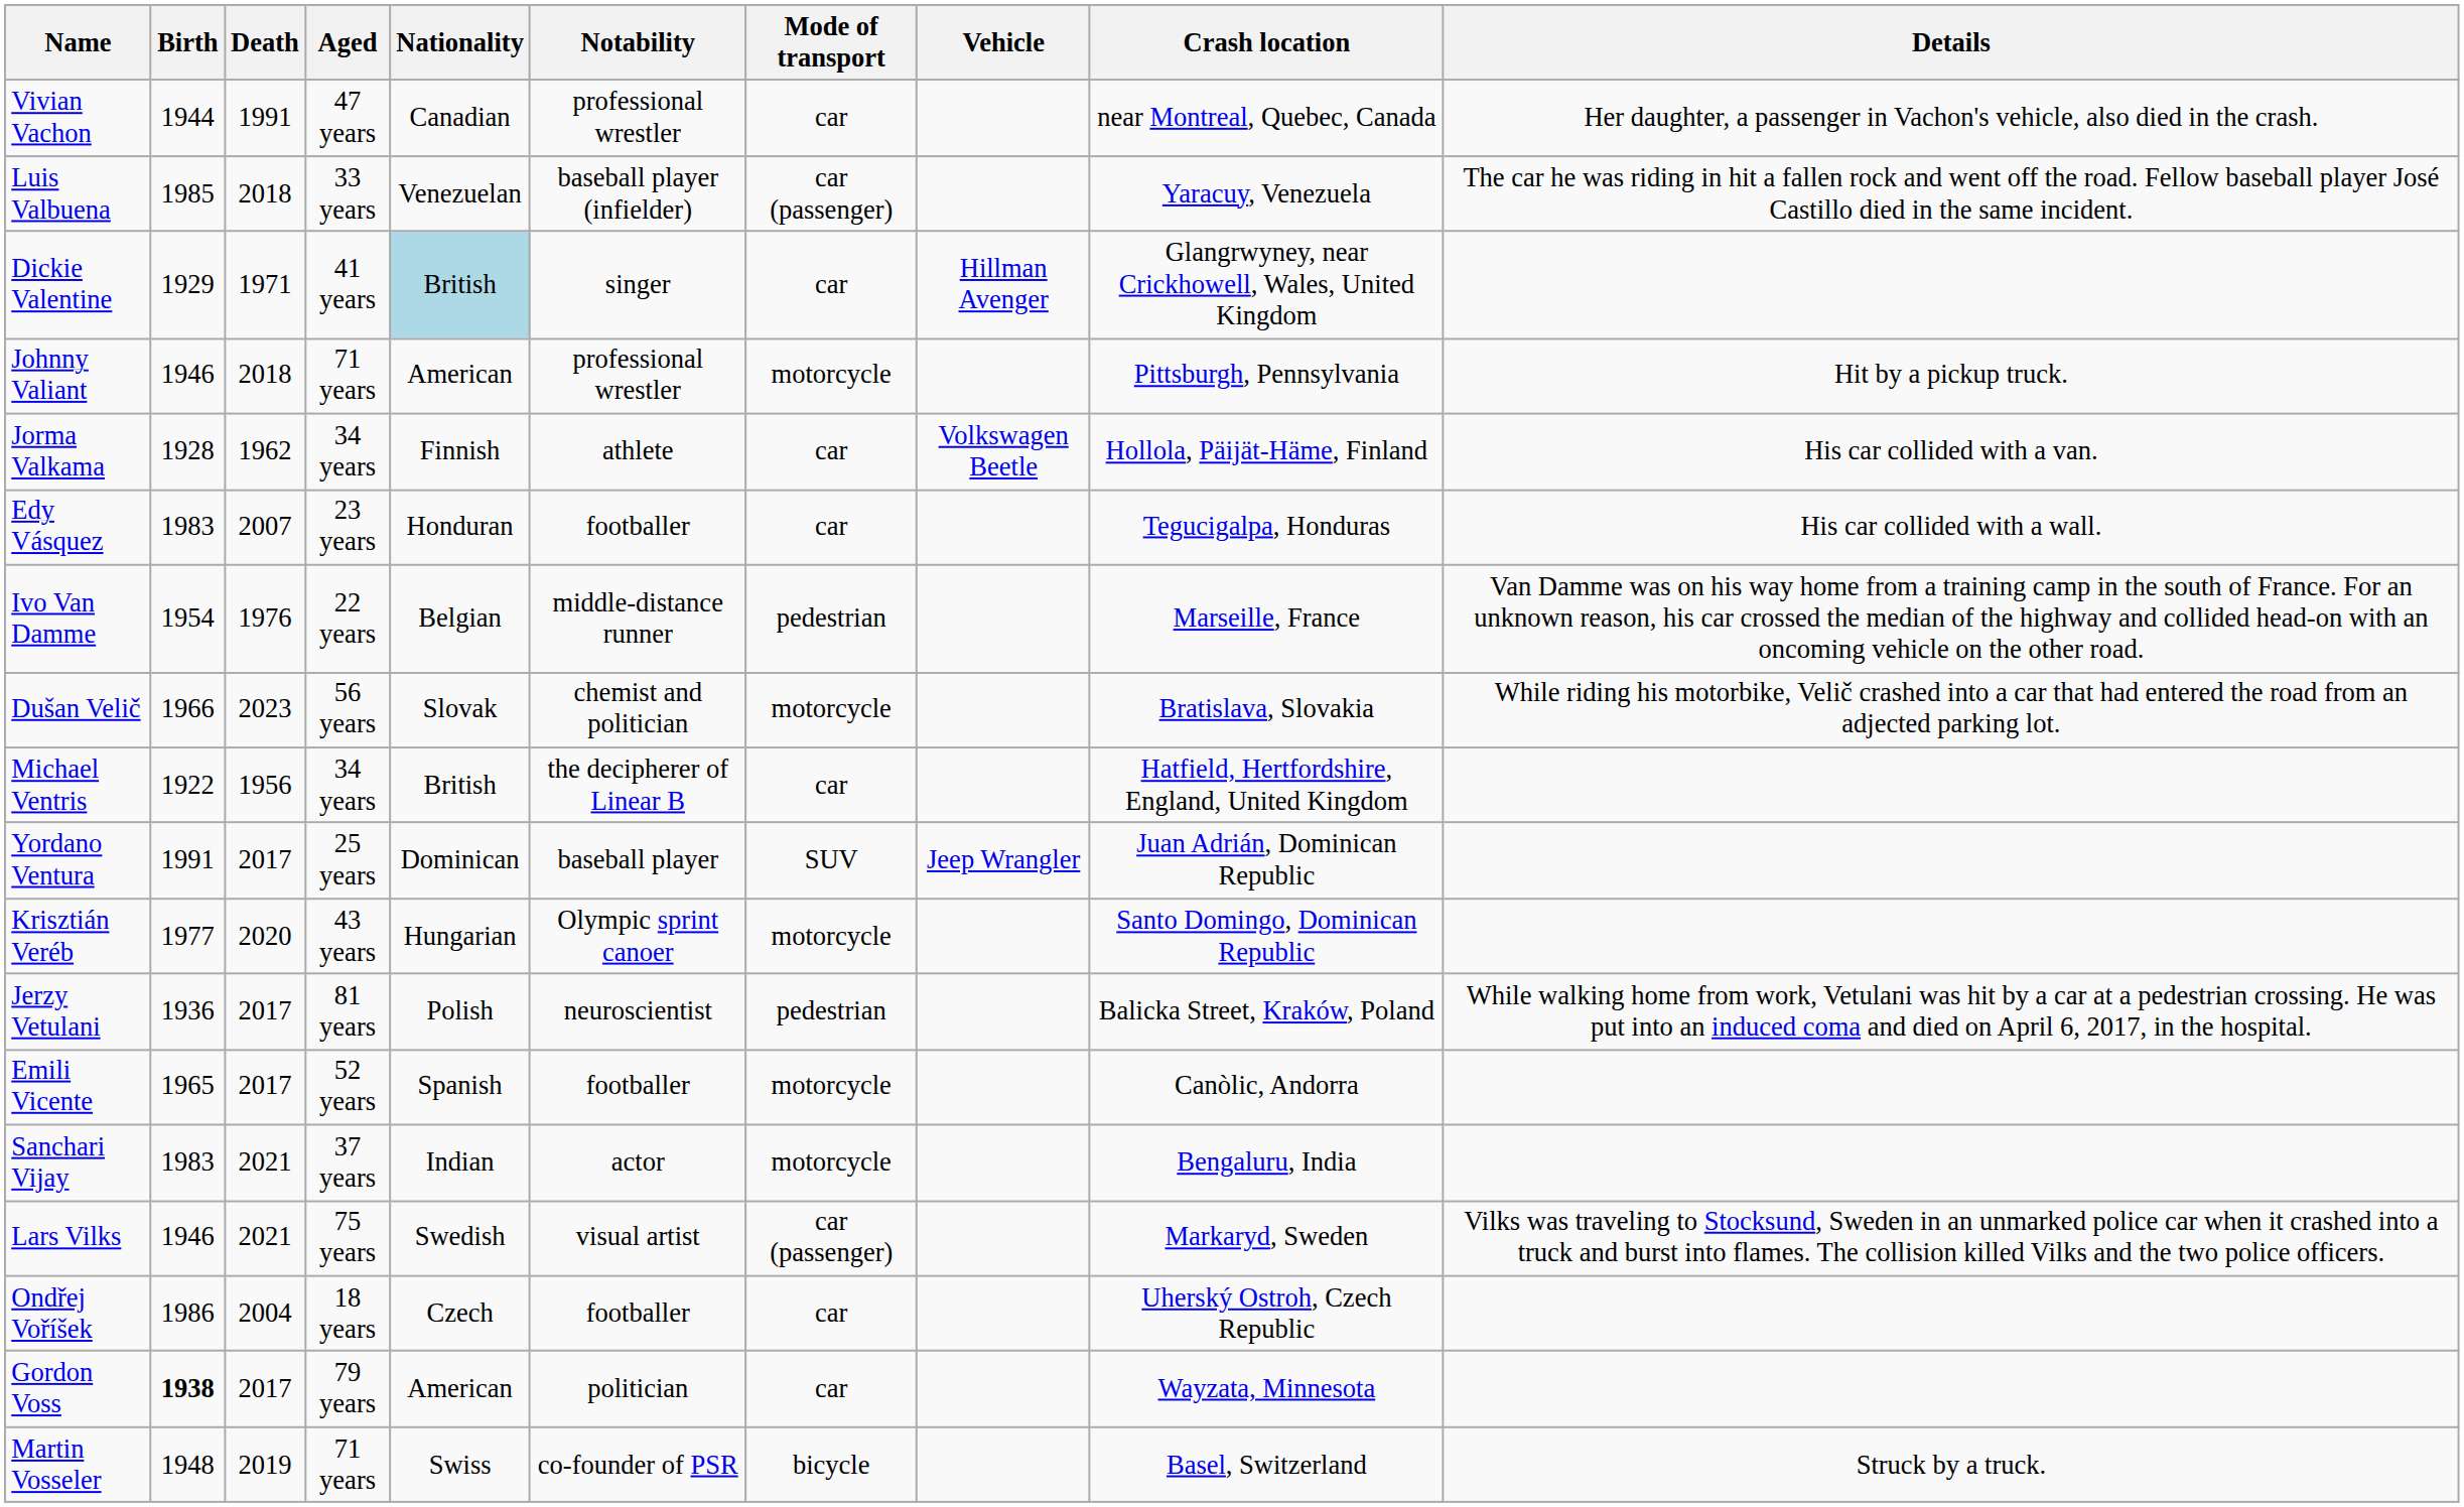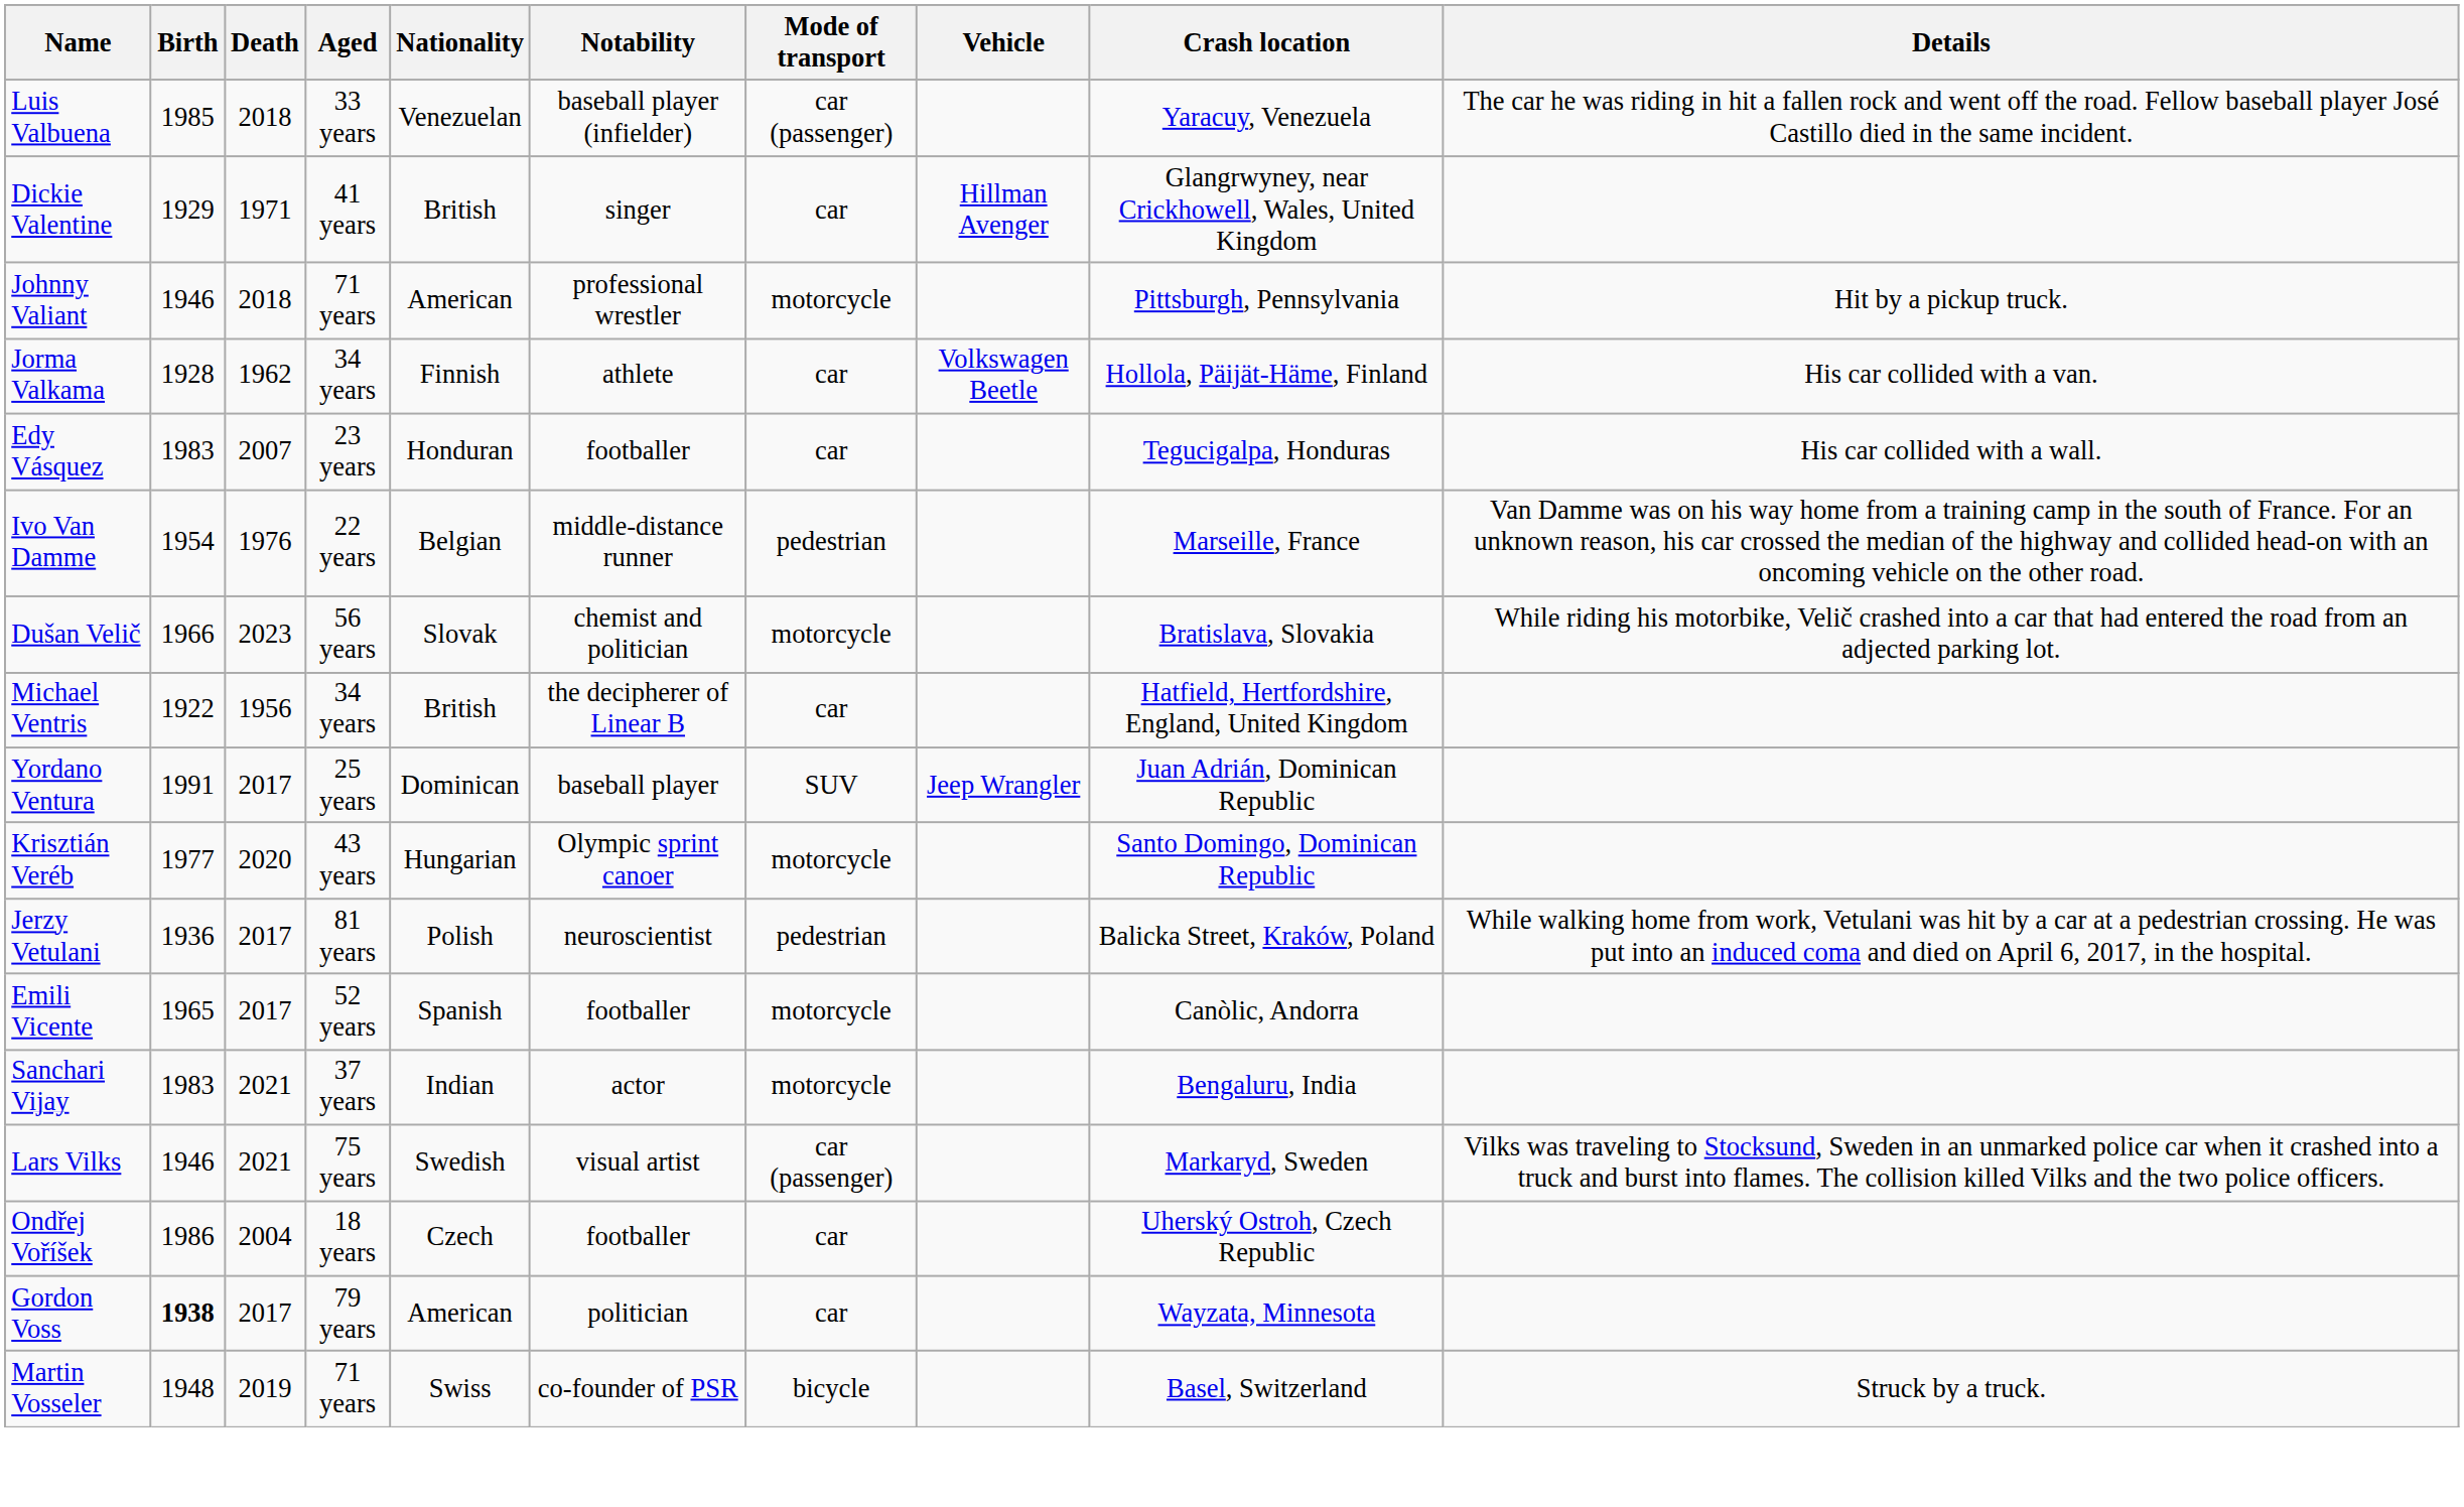 <table class="wikitable sortable" style="text-align:center; font-size:85%">
 <tr>
 <th>Name</th>
 <th>Birth</th>
 <th>Death</th>
 <th>Aged</th>
 <th>Nationality</th>
 <th>Notability</th>
 <th>Mode of transport</th>
 <th>Vehicle</th>
 <th>Crash location</th>
 <th>Details</th>
-</tr>
-<tr>
-<td align="left"><a href='#'>Vivian Vachon</a></td>
-<td>1944</td>
-<td>1991</td>
-<td>47 years</td>
-<td>Canadian</td>
-<td>professional wrestler</td>
-<td>car</td>
-<td></td>
-<td>near <a href='#'>Montreal</a>, Quebec, Canada</td>
-<td>Her daughter, a passenger in Vachon's vehicle, also died in the crash.</td>
 </tr>
 <tr>
 <td align="left"><a href='#'>Luis Valbuena</a></td>
 <td>1985</td>
 <td>2018</td>
 <td>33 years</td>
 <td>Venezuelan</td>
 <td>baseball player (infielder)</td>
 <td>car (passenger)</td>
 <td></td>
 <td><a href='#'>Yaracuy</a>, Venezuela</td>
 <td>The car he was riding in hit a fallen rock and went off the road. Fellow baseball player José Castillo died in the same incident.</td>
 </tr>
 <tr>
 <td align="left"><a href='#'>Dickie Valentine</a></td>
 <td>1929</td>
 <td>1971</td>
 <td>41 years</td>
-<td style="background: lightblue;">British</td>
+<td>British</td>
 <td>singer</td>
 <td>car</td>
 <td><a href='#'>Hillman Avenger</a></td>
 <td>Glangrwyney, near <a href='#'>Crickhowell</a>, Wales, United Kingdom</td>
 <td></td>
 </tr>
 <tr>
 <td align="left"><a href='#'>Johnny Valiant</a></td>
 <td>1946</td>
 <td>2018</td>
 <td>71 years</td>
 <td>American</td>
 <td>professional wrestler</td>
 <td>motorcycle</td>
 <td></td>
 <td><a href='#'>Pittsburgh</a>, Pennsylvania</td>
 <td>Hit by a pickup truck.</td>
 </tr>
 <tr>
 <td align="left"><a href='#'>Jorma Valkama</a></td>
 <td>1928</td>
 <td>1962</td>
 <td>34 years</td>
 <td>Finnish</td>
 <td>athlete</td>
 <td>car</td>
 <td><a href='#'>Volkswagen Beetle</a></td>
 <td><a href='#'>Hollola</a>, <a href='#'>Päijät-Häme</a>, Finland</td>
 <td>His car collided with a van.</td>
 </tr>
 <tr>
 <td align="left"><a href='#'>Edy Vásquez</a></td>
 <td>1983</td>
 <td>2007</td>
 <td>23 years</td>
 <td>Honduran</td>
 <td>footballer</td>
 <td>car</td>
 <td></td>
 <td><a href='#'>Tegucigalpa</a>, Honduras</td>
 <td>His car collided with a wall.</td>
 </tr>
 <tr>
 <td align="left"><a href='#'>Ivo Van Damme</a></td>
 <td>1954</td>
 <td>1976</td>
 <td>22 years</td>
 <td>Belgian</td>
 <td>middle-distance runner</td>
 <td>pedestrian</td>
 <td></td>
 <td><a href='#'>Marseille</a>, France</td>
 <td>Van Damme was on his way home from a training camp in the south of France. For an unknown reason, his car crossed the median of the highway and collided head-on with an oncoming vehicle on the other road.</td>
 </tr>
 <tr>
 <td align="left"><a href='#'>Dušan Velič</a></td>
 <td>1966</td>
 <td>2023</td>
 <td>56 years</td>
 <td>Slovak</td>
 <td>chemist and politician</td>
 <td>motorcycle</td>
 <td></td>
 <td><a href='#'>Bratislava</a>, Slovakia</td>
 <td>While riding his motorbike, Velič crashed into a car that had entered the road from an adjected parking lot.</td>
 </tr>
 <tr>
 <td align="left"><a href='#'>Michael Ventris</a></td>
 <td>1922</td>
 <td>1956</td>
 <td>34 years</td>
 <td>British</td>
 <td>the decipherer of <a href='#'>Linear B</a></td>
 <td>car</td>
 <td></td>
 <td><a href='#'>Hatfield, Hertfordshire</a>, England, United Kingdom</td>
 <td></td>
 </tr>
 <tr>
 <td align="left"><a href='#'>Yordano Ventura</a></td>
 <td>1991</td>
 <td>2017</td>
 <td>25 years</td>
 <td>Dominican</td>
 <td>baseball player</td>
 <td>SUV</td>
 <td><a href='#'>Jeep Wrangler</a></td>
 <td><a href='#'>Juan Adrián</a>, Dominican Republic</td>
 <td></td>
 </tr>
 <tr>
 <td align="left"><a href='#'>Krisztián Veréb</a></td>
 <td>1977</td>
 <td>2020</td>
 <td>43 years</td>
 <td>Hungarian</td>
 <td>Olympic <a href='#'>sprint canoer</a></td>
 <td>motorcycle</td>
 <td></td>
 <td><a href='#'>Santo Domingo</a>, <a href='#'>Dominican Republic</a></td>
 <td></td>
 </tr>
 <tr>
 <td align="left"><a href='#'>Jerzy Vetulani</a></td>
 <td>1936</td>
 <td>2017</td>
 <td>81 years</td>
 <td>Polish</td>
 <td>neuroscientist</td>
 <td>pedestrian</td>
 <td></td>
 <td>Balicka Street, <a href='#'>Kraków</a>, Poland</td>
 <td>While walking home from work, Vetulani was hit by a car at a pedestrian crossing. He was put into an <a href='#'>induced coma</a> and died on April 6, 2017, in the hospital.</td>
 </tr>
 <tr>
 <td align="left"><a href='#'>Emili Vicente</a></td>
 <td>1965</td>
 <td>2017</td>
 <td>52 years</td>
 <td>Spanish</td>
 <td>footballer</td>
 <td>motorcycle</td>
 <td></td>
 <td>Canòlic, Andorra</td>
 <td></td>
 </tr>
 <tr>
 <td align="left"><a href='#'>Sanchari Vijay</a></td>
 <td>1983</td>
 <td>2021</td>
 <td>37 years</td>
 <td>Indian</td>
 <td>actor</td>
 <td>motorcycle</td>
 <td></td>
 <td><a href='#'>Bengaluru</a>, India</td>
 <td></td>
 </tr>
 <tr>
 <td align="left"><a href='#'>Lars Vilks</a></td>
 <td>1946</td>
 <td>2021</td>
 <td>75 years</td>
 <td>Swedish</td>
 <td>visual artist</td>
 <td>car (passenger)</td>
 <td></td>
 <td><a href='#'>Markaryd</a>, Sweden</td>
 <td>Vilks was traveling to <a href='#'>Stocksund</a>, Sweden in an unmarked police car when it crashed into a truck and burst into flames. The collision killed Vilks and the two police officers.</td>
 </tr>
 <tr>
 <td align="left"><a href='#'>Ondřej Voříšek</a></td>
 <td>1986</td>
 <td>2004</td>
 <td>18 years</td>
 <td>Czech</td>
 <td>footballer</td>
 <td>car</td>
 <td></td>
 <td><a href='#'>Uherský Ostroh</a>, Czech Republic</td>
 <td></td>
 </tr>
 <tr>
 <td align="left"><a href='#'>Gordon Voss</a></td>
 <td><strong>1938</strong></td>
 <td>2017</td>
 <td>79 years</td>
 <td>American</td>
 <td>politician</td>
 <td>car</td>
 <td></td>
 <td><a href='#'>Wayzata, Minnesota</a></td>
 <td></td>
 </tr>
 <tr>
 <td align="left"><a href='#'>Martin Vosseler</a></td>
 <td>1948</td>
 <td>2019</td>
 <td>71 years</td>
 <td>Swiss</td>
 <td>co-founder of <a href='#'>PSR</a></td>
 <td>bicycle</td>
 <td></td>
 <td><a href='#'>Basel</a>, Switzerland</td>
 <td>Struck by a truck.</td>
 </tr>
 </table>
